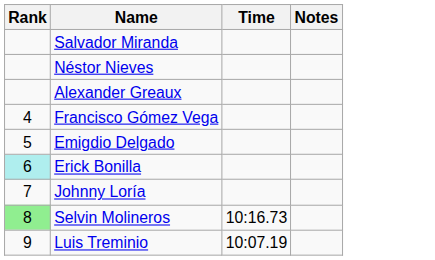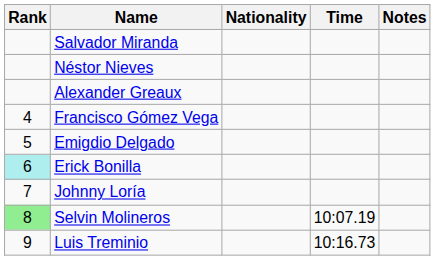 <table class="wikitable sortable" style="text-align:center;font-size:95%">
 <tr>
 <th>Rank</th>
 <th>Name</th>
+<th>Nationality</th>
 <th>Time</th>
 <th>Notes</th>
 </tr>
 <tr>
 <td></td>
 <td align=left><a href='#'>Salvador Miranda</a></td>
+<td align=left></td>
 <td></td>
 <td></td>
 </tr>
 <tr>
 <td></td>
 <td align=left><a href='#'>Néstor Nieves</a></td>
+<td align=left></td>
 <td></td>
 <td></td>
 </tr>
 <tr>
 <td></td>
 <td align=left><a href='#'>Alexander Greaux</a></td>
+<td align=left></td>
 <td></td>
 <td></td>
 </tr>
 <tr>
 <td>4</td>
 <td align=left><a href='#'>Francisco Gómez Vega</a></td>
+<td align=left></td>
 <td></td>
 <td></td>
 </tr>
 <tr>
 <td>5</td>
 <td align=left><a href='#'>Emigdio Delgado</a></td>
+<td align=left></td>
 <td></td>
 <td></td>
 </tr>
 <tr>
 <td style="background: paleturquoise;">6</td>
 <td align=left><a href='#'>Erick Bonilla</a></td>
+<td align=left></td>
 <td></td>
 <td></td>
 </tr>
 <tr>
 <td>7</td>
 <td align=left><a href='#'>Johnny Loría</a></td>
+<td align=left></td>
 <td></td>
 <td></td>
 </tr>
 <tr>
 <td style="background: lightgreen;">8</td>
 <td align=left><a href='#'>Selvin Molineros</a></td>
-<td>10:16.73</td>
+<td align=left></td>
+<td>10:07.19</td>
 <td></td>
 </tr>
 <tr>
 <td>9</td>
 <td align=left><a href='#'>Luis Treminio</a></td>
-<td>10:07.19</td>
+<td align=left></td>
+<td>10:16.73</td>
 <td></td>
 </tr>
 </table>
